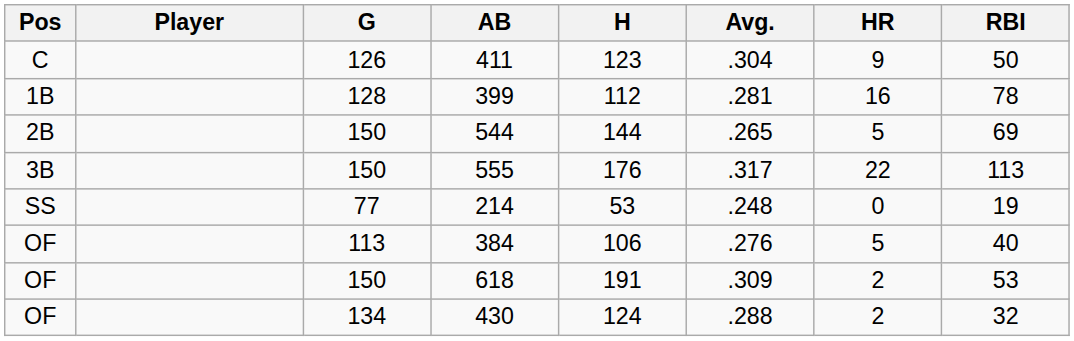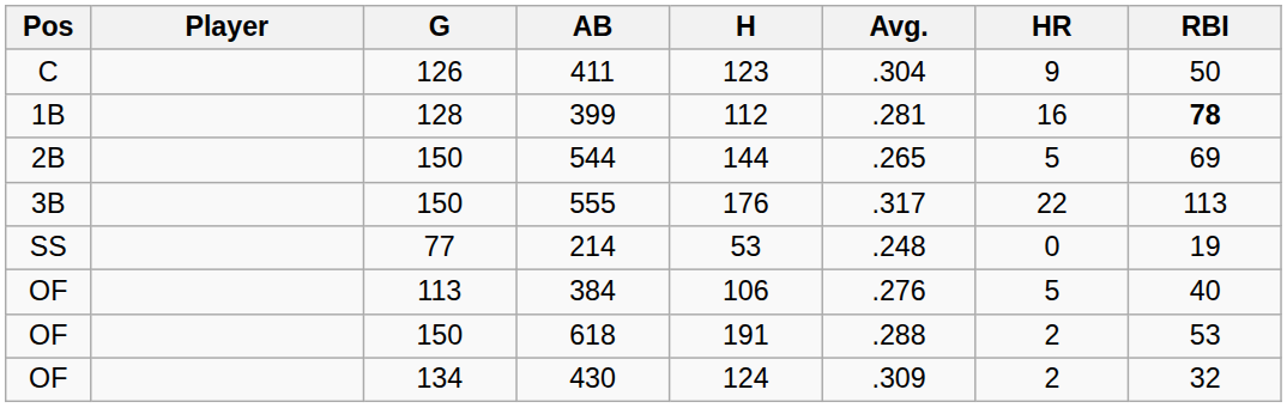 <table class="wikitable sortable">
 <tr>
 <th bgcolor="#DDDDFF" width="5%">Pos</th>
 <th bgcolor="#DDDDFF" width="16%">Player</th>
 <th bgcolor="#DDDDFF" width="9%">G</th>
 <th bgcolor="#DDDDFF" width="9%">AB</th>
 <th bgcolor="#DDDDFF" width="9%">H</th>
 <th bgcolor="#DDDDFF" width="9%">Avg.</th>
 <th bgcolor="#DDDDFF" width="9%">HR</th>
 <th bgcolor="#DDDDFF" width="9%">RBI</th>
 </tr>
 <tr align="center">
 <td>C</td>
 <td></td>
 <td>126</td>
 <td>411</td>
 <td>123</td>
 <td>.304</td>
 <td>9</td>
 <td>50</td>
 </tr>
 <tr align="center">
 <td>1B</td>
 <td></td>
 <td>128</td>
 <td>399</td>
 <td>112</td>
 <td>.281</td>
 <td>16</td>
-<td>78</td>
+<td><strong>78</strong></td>
 </tr>
 <tr align="center">
 <td>2B</td>
 <td></td>
 <td>150</td>
 <td>544</td>
 <td>144</td>
 <td>.265</td>
 <td>5</td>
 <td>69</td>
 </tr>
 <tr align="center">
 <td>3B</td>
 <td></td>
 <td>150</td>
 <td>555</td>
 <td>176</td>
 <td>.317</td>
 <td>22</td>
 <td>113</td>
 </tr>
 <tr align="center">
 <td>SS</td>
 <td></td>
 <td>77</td>
 <td>214</td>
 <td>53</td>
 <td>.248</td>
 <td>0</td>
 <td>19</td>
 </tr>
 <tr align="center">
 <td>OF</td>
 <td></td>
 <td>113</td>
 <td>384</td>
 <td>106</td>
 <td>.276</td>
 <td>5</td>
 <td>40</td>
 </tr>
 <tr align="center">
 <td>OF</td>
 <td></td>
 <td>150</td>
 <td>618</td>
 <td>191</td>
-<td>.309</td>
+<td>.288</td>
 <td>2</td>
 <td>53</td>
 </tr>
 <tr align="center">
 <td>OF</td>
 <td></td>
 <td>134</td>
 <td>430</td>
 <td>124</td>
-<td>.288</td>
+<td>.309</td>
 <td>2</td>
 <td>32</td>
 </tr>
 </table>
